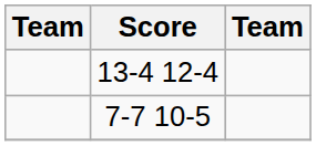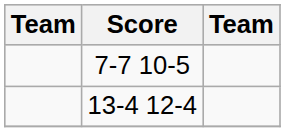 <table class=wikitable style="border:1px solid #AAAAAA;">
 <tr>
 <th>Team</th>
 <th>Score</th>
 <th>Team</th>
 </tr>
 <tr>
 <td><strong></strong></td>
-<td align="center">13-4 12-4</td>
+<td align="center">7-7 10-5</td>
 <td></td>
 </tr>
 <tr>
 <td><strong></strong></td>
-<td align="center">7-7 10-5</td>
+<td align="center">13-4 12-4</td>
 <td></td>
 </tr>
 <tr>
 </tr>
 </table>
